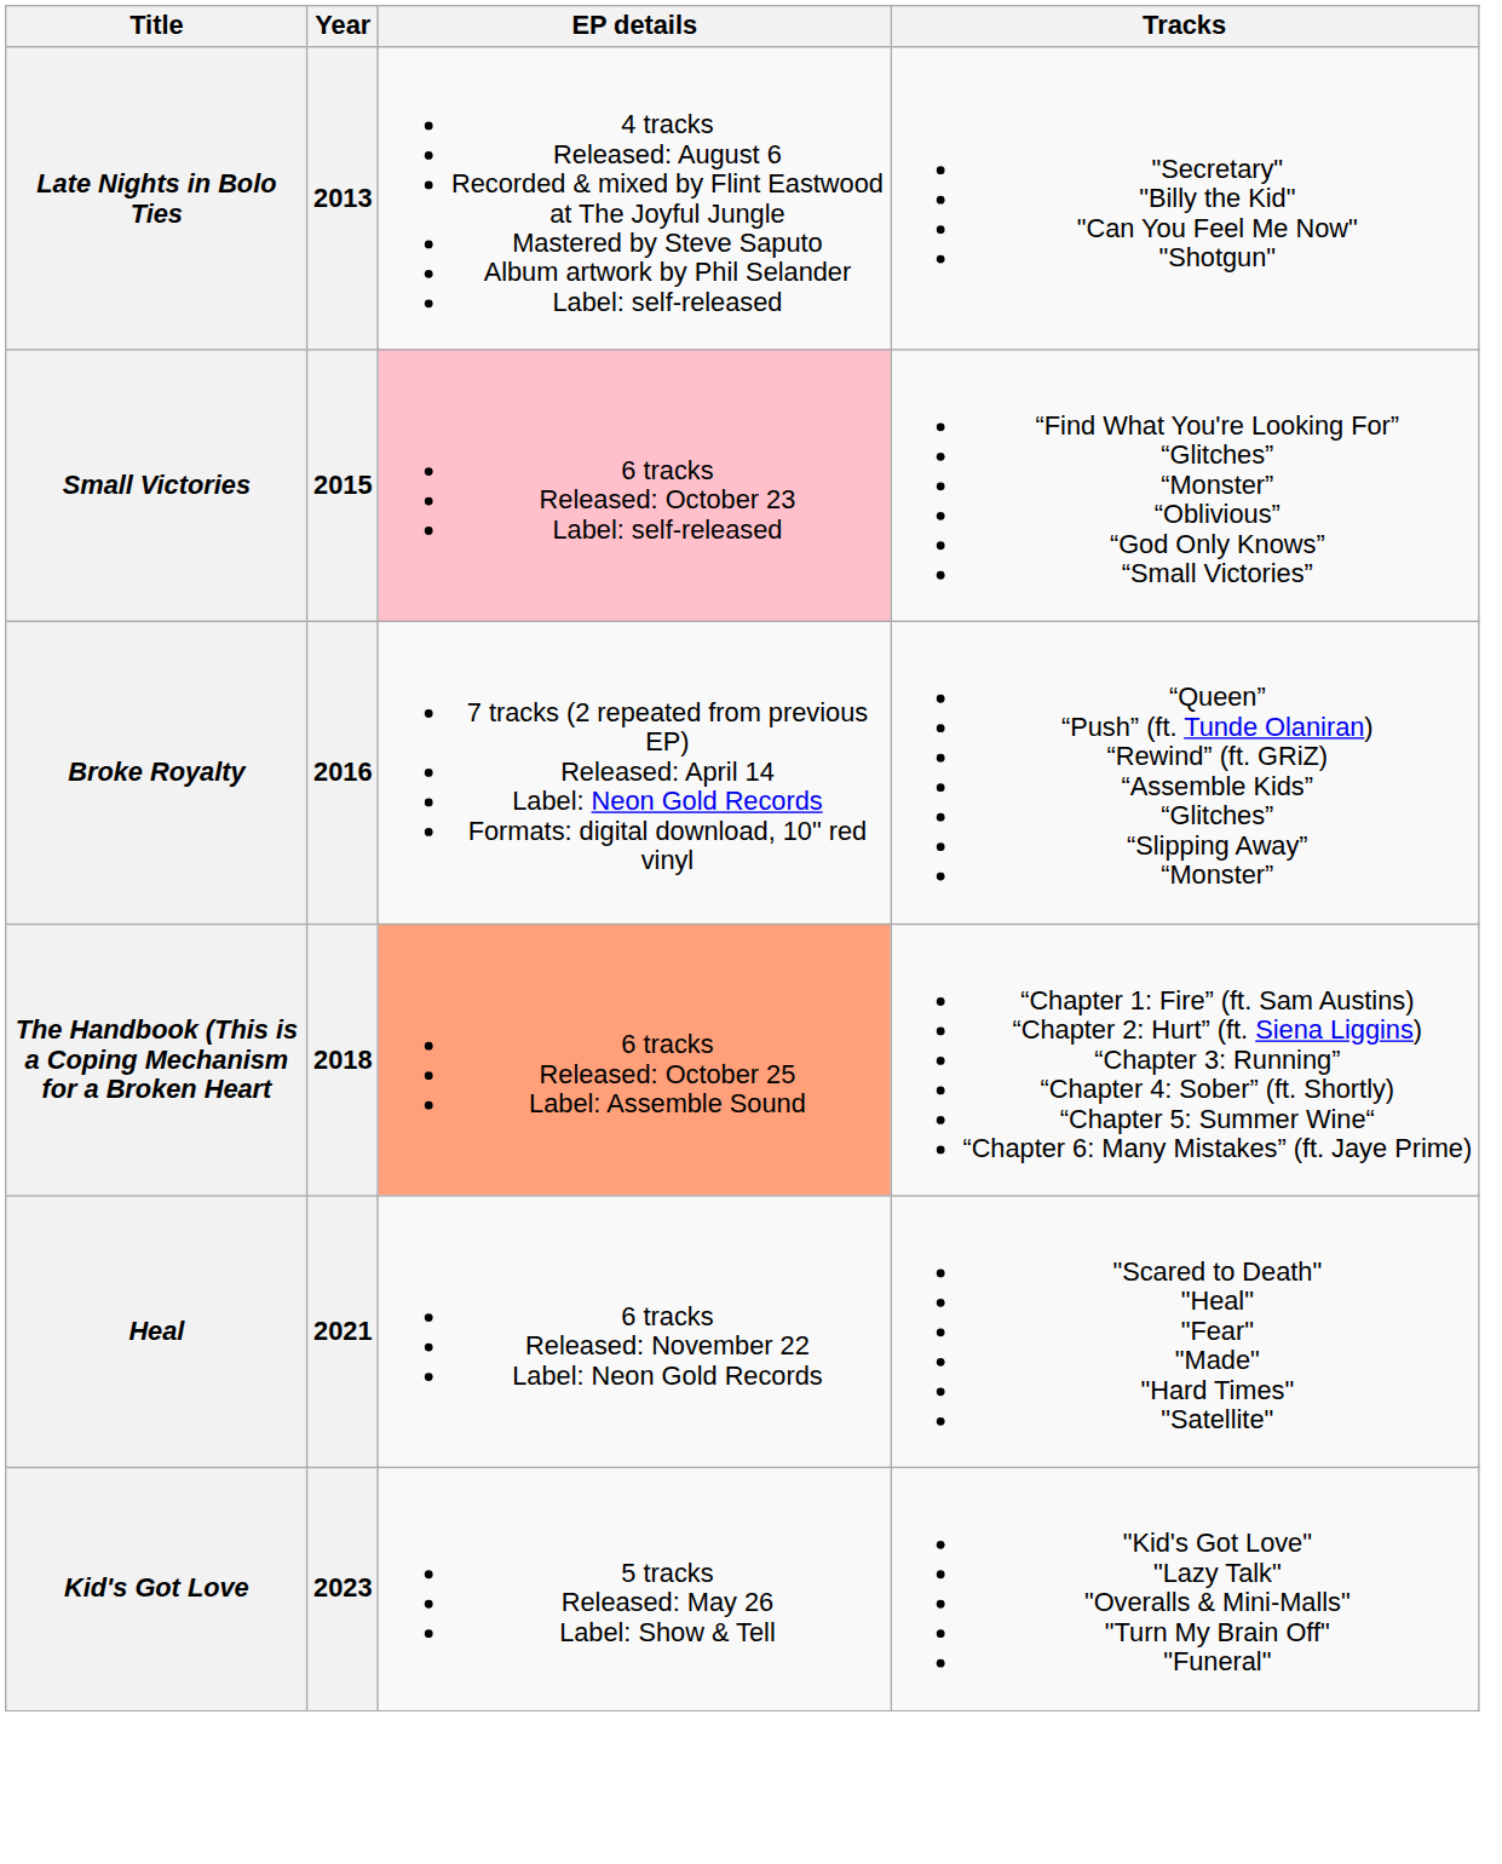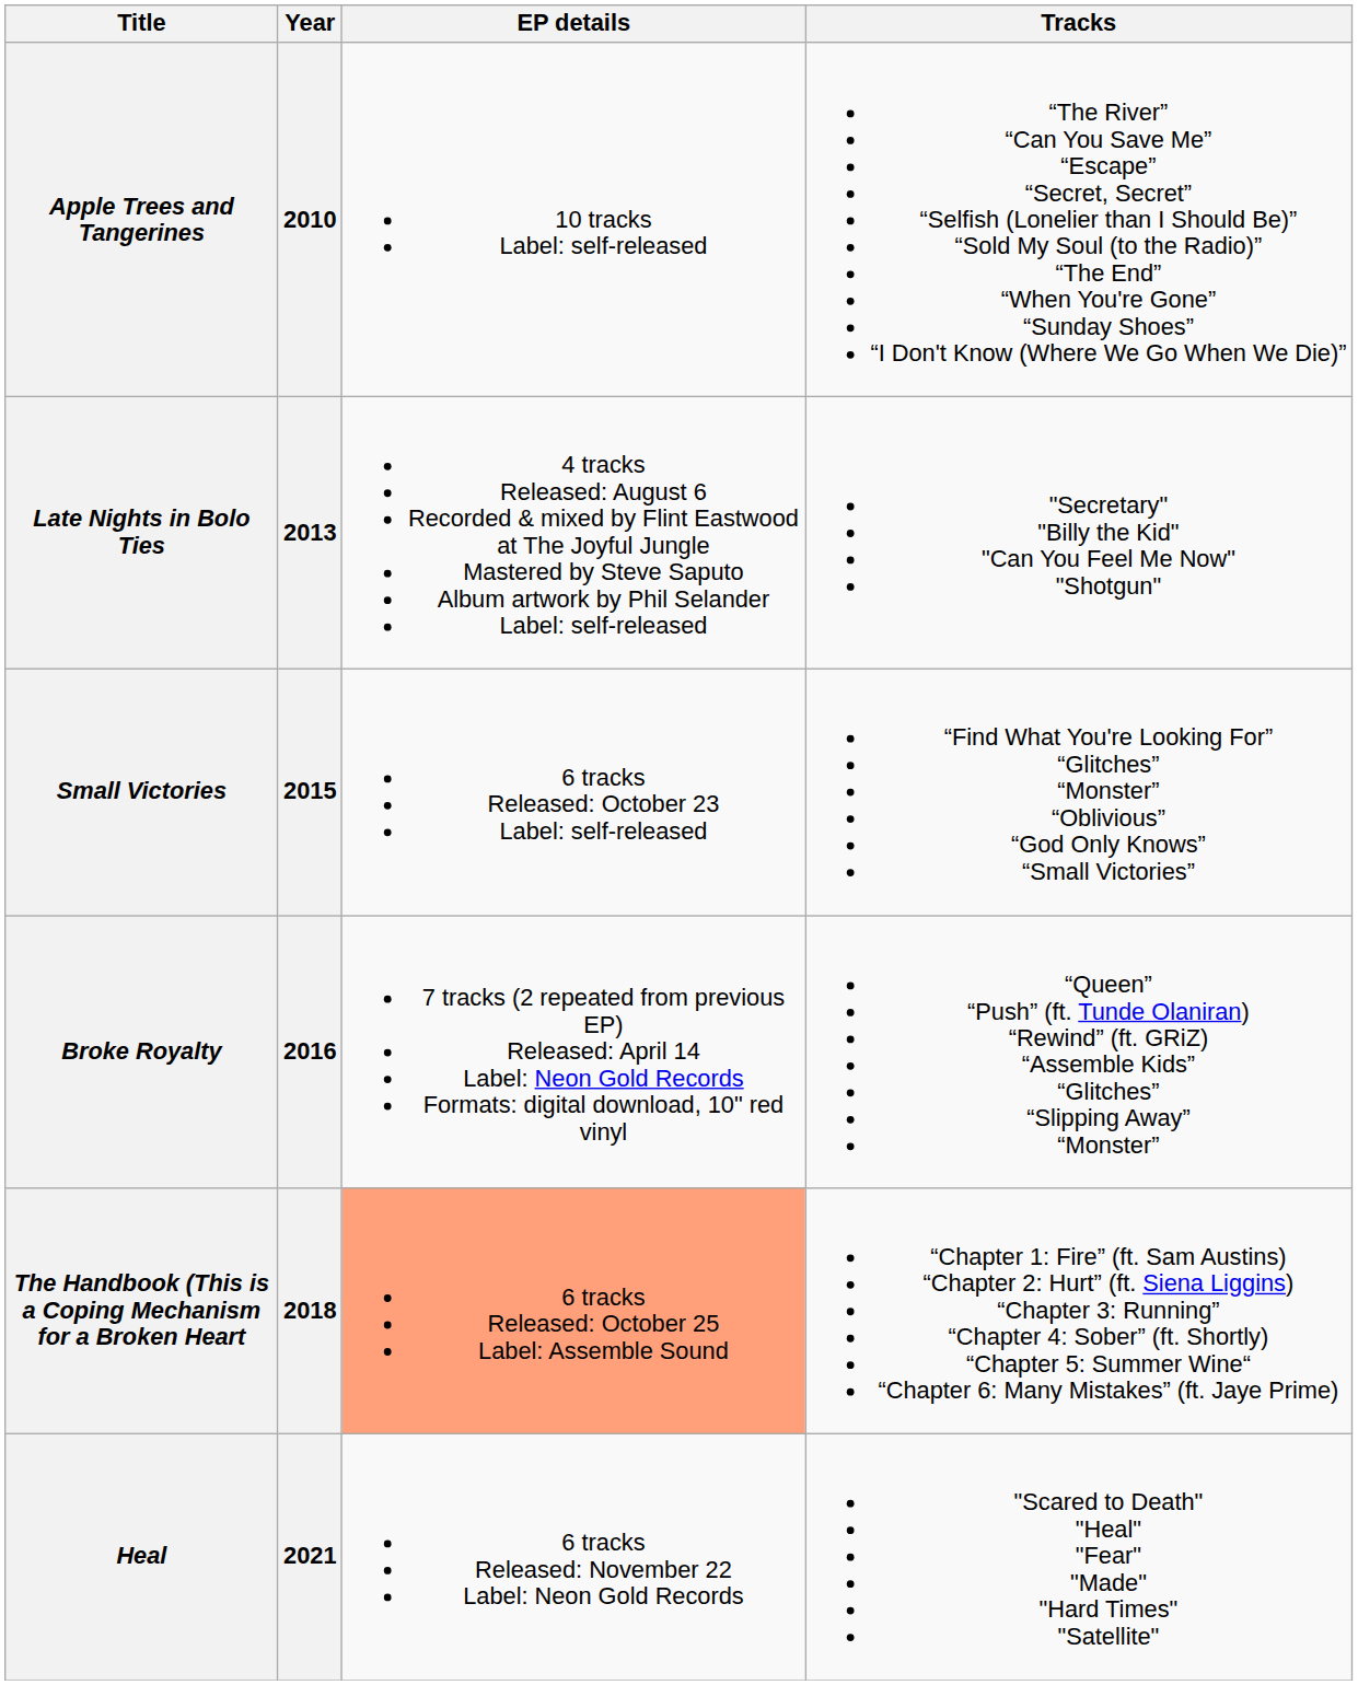 <table class="wikitable plainrowheaders" style="text-align:center;">
 <tr>
 <th scope="col" style="width:11em;">Title</th>
 <th scope="col" style="width:2em;">Year</th>
 <th scope="col" style="width:19em;">EP details</th>
 <th>Tracks</th>
+</tr>
+<tr>
+<th><em>Apple Trees and Tangerines</em></th>
+<th>2010</th>
+<td><br><ul><li>10 tracks</li><li>Label: self-released</li></ul></td>
+<td><br><ul><li>“The River”</li><li>“Can You Save Me”</li><li>“Escape”</li><li>“Secret, Secret”</li><li>“Selfish (Lonelier than I Should Be)”</li><li>“Sold My Soul (to the Radio)”</li><li>“The End”</li><li>“When You're Gone”</li><li>“Sunday Shoes”</li><li>“I Don't Know (Where We Go When We Die)”</li></ul></td>
 </tr>
 <tr>
 <th><em>Late Nights in Bolo Ties</em></th>
 <th>2013</th>
 <td><br><ul><li>4 tracks</li><li>Released: August 6</li><li>Recorded & mixed by Flint Eastwood at The Joyful Jungle</li><li>Mastered by Steve Saputo</li><li>Album artwork by Phil Selander</li><li>Label: self-released</li></ul></td>
 <td><br><ul><li>"Secretary"</li><li>"Billy the Kid"</li><li>"Can You Feel Me Now"</li><li>"Shotgun"</li></ul></td>
 </tr>
 <tr>
 <th><em>Small Victories</em></th>
 <th>2015</th>
-<td style="background: pink;"><br><ul><li>6 tracks</li><li>Released: October 23</li><li>Label: self-released</li></ul></td>
+<td><br><ul><li>6 tracks</li><li>Released: October 23</li><li>Label: self-released</li></ul></td>
 <td><br><ul><li>“Find What You're Looking For”</li><li>“Glitches”</li><li>“Monster”</li><li>“Oblivious”</li><li>“God Only Knows”</li><li>“Small Victories”</li></ul></td>
 </tr>
 <tr>
 <th><em>Broke Royalty</em></th>
 <th>2016</th>
 <td><br><ul><li>7 tracks (2 repeated from previous EP)</li><li>Released: April 14</li><li>Label: <a href='#'>Neon Gold Records</a></li><li>Formats: digital download, 10" red vinyl</li></ul></td>
 <td><br><ul><li>“Queen”</li><li>“Push” (ft. <a href='#'>Tunde Olaniran</a>)</li><li>“Rewind” (ft. GRiZ)</li><li>“Assemble Kids”</li><li>“Glitches”</li><li>“Slipping Away”</li><li>“Monster”</li></ul></td>
 </tr>
 <tr>
 <th><em>The Handbook (This is a Coping Mechanism for a Broken Heart</em></th>
 <th>2018</th>
 <td style="background: lightsalmon;"><br><ul><li>6 tracks</li><li>Released: October 25</li><li>Label: Assemble Sound</li></ul></td>
 <td><br><ul><li>“Chapter 1: Fire” (ft. Sam Austins)</li><li>“Chapter 2: Hurt” (ft. <a href='#'>Siena Liggins</a>)</li><li>“Chapter 3: Running”</li><li>“Chapter 4: Sober” (ft. Shortly)</li><li>“Chapter 5: Summer Wine“</li><li>“Chapter 6: Many Mistakes” (ft. Jaye Prime)</li></ul></td>
 </tr>
 <tr>
 <th><em>Heal</em></th>
 <th>2021</th>
 <td><br><ul><li>6 tracks</li><li>Released: November 22</li><li>Label: Neon Gold Records</li></ul></td>
 <td><br><ul><li>"Scared to Death"</li><li>"Heal"</li><li>"Fear"</li><li>"Made"</li><li>"Hard Times"</li><li>"Satellite"</li></ul></td>
 </tr>
-<tr>
-<th><em>Kid's Got Love</em></th>
-<th>2023</th>
-<td><br><ul><li>5 tracks</li><li>Released: May 26</li><li>Label: Show & Tell</li></ul></td>
-<td><br><ul><li>"Kid's Got Love"</li><li>"Lazy Talk"</li><li>"Overalls & Mini-Malls"</li><li>"Turn My Brain Off"</li><li>"Funeral"</li></ul></td>
-</tr>
 </table>
